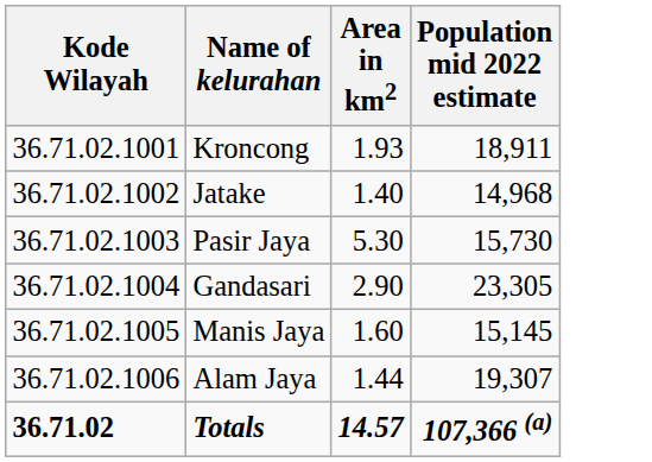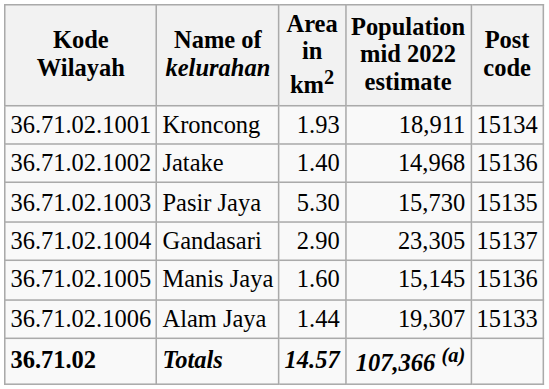 <table class="wikitable">
 <tr>
 <th>Kode <br>Wilayah</th>
 <th>Name of <br> <em>kelurahan</em></th>
 <th>Area <br>in <br>km<sup>2</sup></th>
 <th>Population<br>mid 2022<br>estimate</th>
+<th>Post<br>code</th>
 </tr>
 <tr>
 <td>36.71.02.1001</td>
 <td>Kroncong</td>
 <td align="right">1.93</td>
 <td align="right">18,911</td>
+<td>15134</td>
 </tr>
 <tr>
 <td>36.71.02.1002</td>
 <td>Jatake</td>
 <td align="right">1.40</td>
 <td align="right">14,968</td>
+<td>15136</td>
 </tr>
 <tr>
 <td>36.71.02.1003</td>
 <td>Pasir Jaya</td>
 <td align="right">5.30</td>
 <td align="right">15,730</td>
+<td>15135</td>
 </tr>
 <tr>
 <td>36.71.02.1004</td>
 <td>Gandasari</td>
 <td align="right">2.90</td>
 <td align="right">23,305</td>
+<td>15137</td>
 </tr>
 <tr>
 <td>36.71.02.1005</td>
 <td>Manis Jaya</td>
 <td align="right">1.60</td>
 <td align="right">15,145</td>
+<td>15136</td>
 </tr>
 <tr>
 <td>36.71.02.1006</td>
 <td>Alam Jaya</td>
 <td align="right">1.44</td>
 <td align="right">19,307</td>
+<td>15133</td>
 </tr>
 <tr>
 <td><strong>36.71.02</strong></td>
 <td><strong><em>Totals</em></strong></td>
 <td align="right"><strong><em>14.57</em></strong></td>
 <td align="right"><strong><em>107,366 <sup>(a)</sup></em></strong></td>
+<td></td>
 </tr>
 </table>
